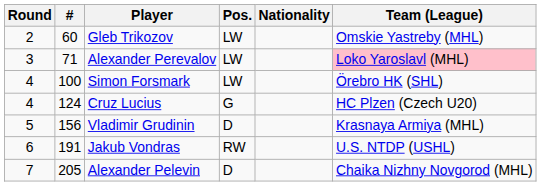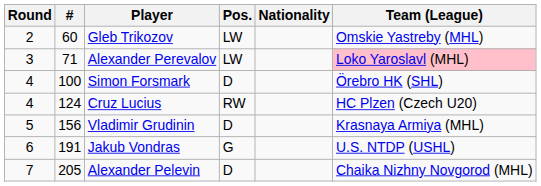 <table class="wikitable">
 <tr>
 <th>Round</th>
 <th>#</th>
 <th>Player</th>
 <th>Pos.</th>
 <th>Nationality</th>
 <th>Team (League)</th>
 </tr>
 <tr>
 <td style="text-align:center;">2</td>
 <td style="text-align:center;">60</td>
 <td><a href='#'>Gleb Trikozov</a></td>
 <td>LW</td>
 <td></td>
 <td><a href='#'>Omskie Yastreby</a> (<a href='#'>MHL</a>)</td>
 </tr>
 <tr>
 <td style="text-align:center;">3</td>
 <td style="text-align:center;">71</td>
 <td><a href='#'>Alexander Perevalov</a></td>
 <td>LW</td>
 <td></td>
 <td style="background: pink;"><a href='#'>Loko Yaroslavl</a> (MHL)</td>
 </tr>
 <tr>
 <td style="text-align:center;">4</td>
 <td style="text-align:center;">100</td>
 <td><a href='#'>Simon Forsmark</a></td>
-<td>LW</td>
+<td>D</td>
 <td></td>
 <td><a href='#'>Örebro HK</a> (<a href='#'>SHL</a>)</td>
 </tr>
 <tr>
 <td style="text-align:center;">4</td>
 <td style="text-align:center;">124</td>
 <td><a href='#'>Cruz Lucius</a></td>
-<td>G</td>
+<td>RW</td>
 <td></td>
 <td><a href='#'>HC Plzen</a> (Czech U20)</td>
 </tr>
 <tr>
 <td style="text-align:center;">5</td>
 <td style="text-align:center;">156</td>
 <td><a href='#'>Vladimir Grudinin</a></td>
 <td>D</td>
 <td></td>
 <td><a href='#'>Krasnaya Armiya</a> (MHL)</td>
 </tr>
 <tr>
 <td style="text-align:center;">6</td>
 <td style="text-align:center;">191</td>
 <td><a href='#'>Jakub Vondras</a></td>
-<td>RW</td>
+<td>G</td>
 <td></td>
 <td><a href='#'>U.S. NTDP</a> (<a href='#'>USHL</a>)</td>
 </tr>
 <tr>
 <td style="text-align:center;">7</td>
 <td style="text-align:center;">205</td>
 <td><a href='#'>Alexander Pelevin</a></td>
 <td>D</td>
 <td></td>
 <td><a href='#'>Chaika Nizhny Novgorod</a> (MHL)</td>
 </tr>
 </table>
